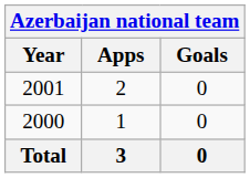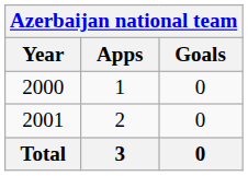 <table class="wikitable" style="text-align:center">
 <tr>
 <th colspan=3><a href='#'>Azerbaijan national team</a></th>
 </tr>
 <tr>
 <th>Year</th>
 <th>Apps</th>
 <th>Goals</th>
 </tr>
 <tr>
-<td>2001</td>
-<td>2</td>
+<td>2000</td>
+<td>1</td>
 <td>0</td>
 </tr>
 <tr>
-<td>2000</td>
-<td>1</td>
+<td>2001</td>
+<td>2</td>
 <td>0</td>
 </tr>
 <tr>
 <th>Total</th>
 <th>3</th>
 <th>0</th>
 </tr>
 </table>
